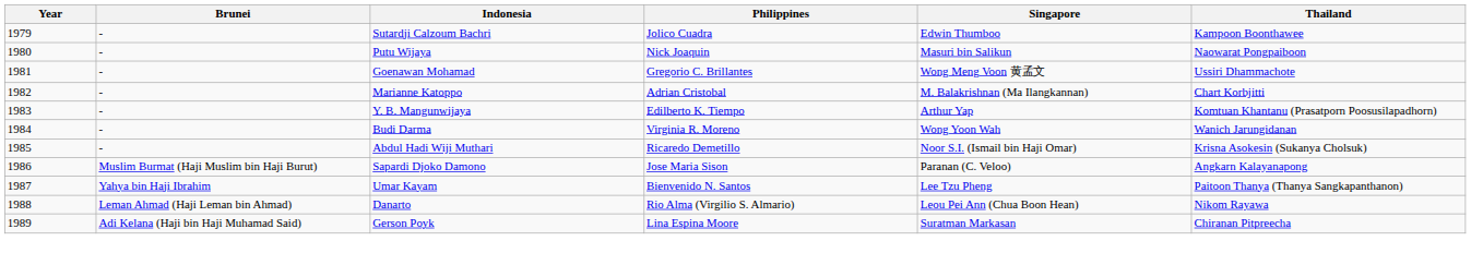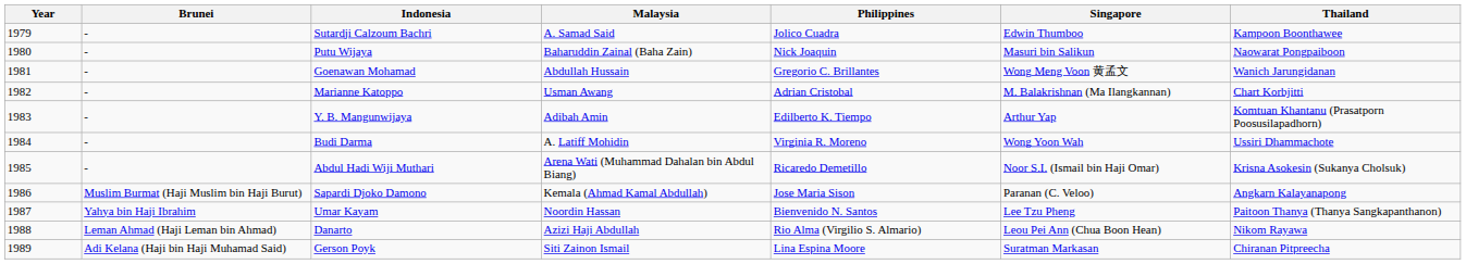 <table class="wikitable">
 <tr>
 <th width="5%">Year</th>
 <th width="15%">Brunei</th>
 <th width="15%">Indonesia</th>
+<th width="15%">Malaysia</th>
 <th width="15%">Philippines</th>
 <th width="15%">Singapore</th>
 <th width="15%">Thailand</th>
 </tr>
 <tr>
 <td>1979</td>
 <td>-</td>
 <td><a href='#'>Sutardji Calzoum Bachri</a></td>
+<td><a href='#'>A. Samad Said</a></td>
 <td><a href='#'>Jolico Cuadra</a></td>
 <td><a href='#'>Edwin Thumboo</a></td>
 <td><a href='#'>Kampoon Boonthawee</a></td>
 </tr>
 <tr>
 <td>1980</td>
 <td>-</td>
 <td><a href='#'>Putu Wijaya</a></td>
+<td><a href='#'>Baharuddin Zainal</a> (Baha Zain)</td>
 <td><a href='#'>Nick Joaquin</a></td>
 <td><a href='#'>Masuri bin Salikun</a></td>
 <td><a href='#'>Naowarat Pongpaiboon</a></td>
 </tr>
 <tr>
 <td>1981</td>
 <td>-</td>
 <td><a href='#'>Goenawan Mohamad</a></td>
+<td><a href='#'>Abdullah Hussain</a></td>
 <td><a href='#'>Gregorio C. Brillantes</a></td>
 <td><a href='#'>Wong Meng Voon</a> 黄孟文</td>
-<td><a href='#'>Ussiri Dhammachote</a></td>
+<td><a href='#'>Wanich Jarungidanan</a></td>
 </tr>
 <tr>
 <td>1982</td>
 <td>-</td>
 <td><a href='#'>Marianne Katoppo</a></td>
+<td><a href='#'>Usman Awang</a></td>
 <td><a href='#'>Adrian Cristobal</a></td>
 <td><a href='#'>M. Balakrishnan</a> (Ma Ilangkannan)</td>
 <td><a href='#'>Chart Korbjitti</a></td>
 </tr>
 <tr>
 <td>1983</td>
 <td>-</td>
 <td><a href='#'>Y. B. Mangunwijaya</a></td>
+<td><a href='#'>Adibah Amin</a></td>
 <td><a href='#'>Edilberto K. Tiempo</a></td>
 <td><a href='#'>Arthur Yap</a></td>
 <td><a href='#'>Komtuan Khantanu</a> (Prasatporn Poosusilapadhorn)</td>
 </tr>
 <tr>
 <td>1984</td>
 <td>-</td>
 <td><a href='#'>Budi Darma</a></td>
+<td>A. <a href='#'>Latiff Mohidin</a></td>
 <td><a href='#'>Virginia R. Moreno</a></td>
 <td><a href='#'>Wong Yoon Wah</a></td>
-<td><a href='#'>Wanich Jarungidanan</a></td>
+<td><a href='#'>Ussiri Dhammachote</a></td>
 </tr>
 <tr>
 <td>1985</td>
 <td>-</td>
 <td><a href='#'>Abdul Hadi Wiji Muthari</a></td>
+<td><a href='#'>Arena Wati</a> (Muhammad Dahalan bin Abdul Biang)</td>
 <td><a href='#'>Ricaredo Demetillo</a></td>
 <td><a href='#'>Noor S.I.</a> (Ismail bin Haji Omar)</td>
 <td><a href='#'>Krisna Asokesin</a> (Sukanya Cholsuk)</td>
 </tr>
 <tr>
 <td>1986</td>
 <td><a href='#'>Muslim Burmat</a> (Haji Muslim bin Haji Burut)</td>
 <td><a href='#'>Sapardi Djoko Damono</a></td>
+<td>Kemala (<a href='#'>Ahmad Kamal Abdullah</a>)</td>
 <td><a href='#'>Jose Maria Sison</a></td>
 <td>Paranan (C. Veloo)</td>
 <td><a href='#'>Angkarn Kalayanapong</a></td>
 </tr>
 <tr>
 <td>1987</td>
 <td><a href='#'>Yahya bin Haji Ibrahim</a></td>
 <td><a href='#'>Umar Kayam</a></td>
+<td><a href='#'>Noordin Hassan</a></td>
 <td><a href='#'>Bienvenido N. Santos</a></td>
 <td><a href='#'>Lee Tzu Pheng</a></td>
 <td><a href='#'>Paitoon Thanya</a> (Thanya Sangkapanthanon)</td>
 </tr>
 <tr>
 <td>1988</td>
 <td><a href='#'>Leman Ahmad</a> (Haji Leman bin Ahmad)</td>
 <td><a href='#'>Danarto</a></td>
+<td><a href='#'>Azizi Haji Abdullah</a></td>
 <td><a href='#'>Rio Alma</a> (Virgilio S. Almario)</td>
 <td><a href='#'>Leou Pei Ann</a> (Chua Boon Hean)</td>
 <td><a href='#'>Nikom Rayawa</a></td>
 </tr>
 <tr>
 <td>1989</td>
 <td><a href='#'>Adi Kelana</a> (Haji bin Haji Muhamad Said)</td>
 <td><a href='#'>Gerson Poyk</a></td>
+<td><a href='#'>Siti Zainon Ismail</a></td>
 <td><a href='#'>Lina Espina Moore</a></td>
 <td><a href='#'>Suratman Markasan</a></td>
 <td><a href='#'>Chiranan Pitpreecha</a></td>
 </tr>
 </table>
